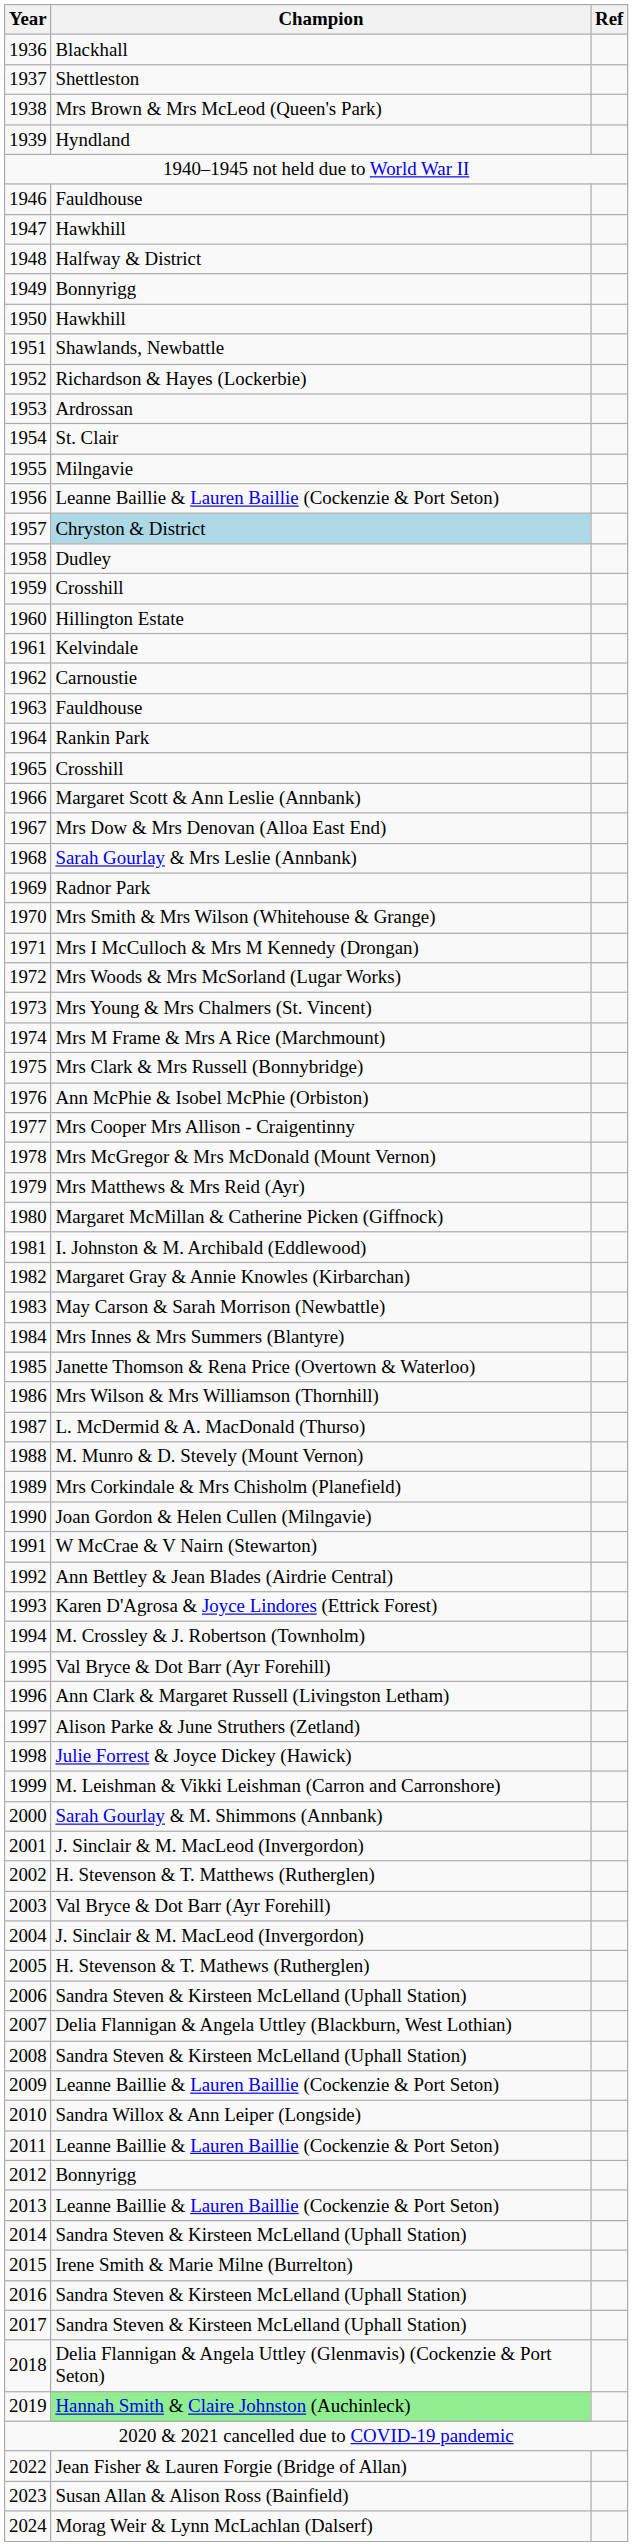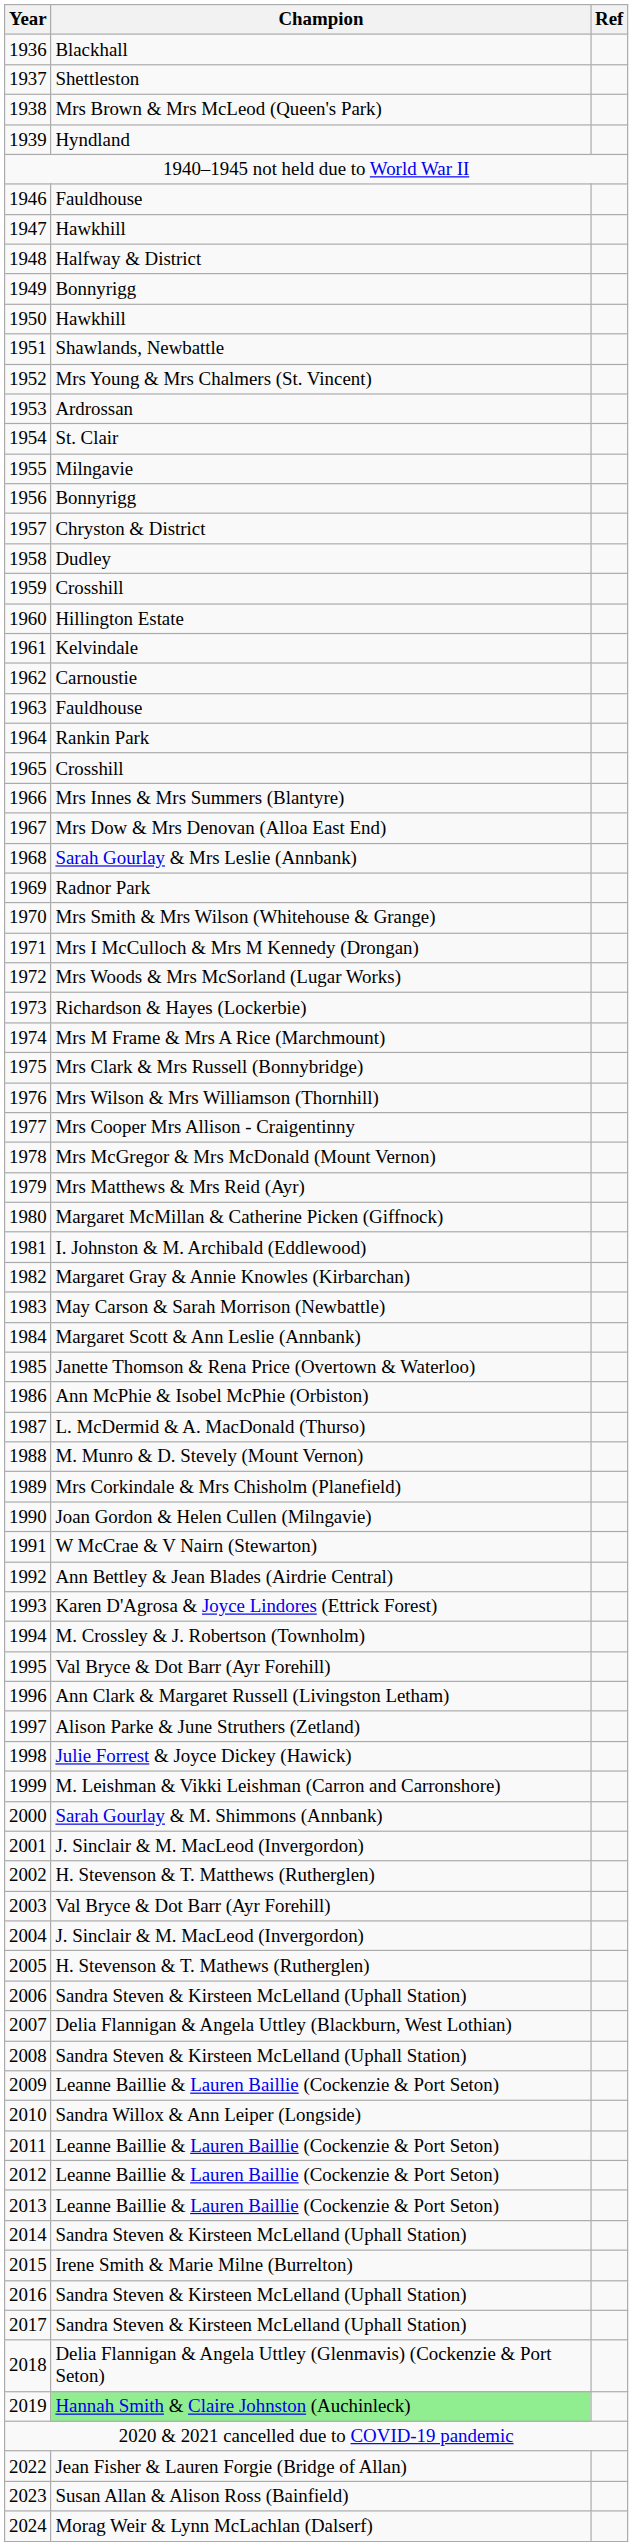 <table class="wikitable">
 <tr>
 <th width="30">Year</th>
 <th width="450">Champion</th>
 <th width="20">Ref</th>
 </tr>
 <tr>
 <td align=center>1936</td>
 <td>Blackhall</td>
 <td></td>
 </tr>
 <tr>
 <td align=center>1937</td>
 <td>Shettleston</td>
 <td></td>
 </tr>
 <tr>
 <td align=center>1938</td>
 <td>Mrs Brown & Mrs McLeod (Queen's Park)</td>
 <td></td>
 </tr>
 <tr>
 <td align=center>1939</td>
 <td>Hyndland</td>
 <td></td>
 </tr>
 <tr align=center>
 <td colspan=3>1940–1945 not held due to <a href='#'>World War II</a></td>
 </tr>
 <tr>
 <td align=center>1946</td>
 <td>Fauldhouse</td>
 <td></td>
 </tr>
 <tr>
 <td align=center>1947</td>
 <td>Hawkhill</td>
 <td></td>
 </tr>
 <tr>
 <td align=center>1948</td>
 <td>Halfway & District</td>
 <td></td>
 </tr>
 <tr>
 <td align=center>1949</td>
 <td>Bonnyrigg</td>
 <td></td>
 </tr>
 <tr>
 <td align=center>1950</td>
 <td>Hawkhill</td>
 <td></td>
 </tr>
 <tr>
 <td align=center>1951</td>
 <td>Shawlands, Newbattle</td>
 <td></td>
 </tr>
 <tr>
 <td align=center>1952</td>
-<td>Richardson & Hayes (Lockerbie)</td>
+<td>Mrs Young & Mrs Chalmers (St. Vincent)</td>
 <td></td>
 </tr>
 <tr>
 <td align=center>1953</td>
 <td>Ardrossan</td>
 <td></td>
 </tr>
 <tr>
 <td align=center>1954</td>
 <td>St. Clair</td>
 <td></td>
 </tr>
 <tr>
 <td align=center>1955</td>
 <td>Milngavie</td>
 <td></td>
 </tr>
 <tr>
 <td align=center>1956</td>
-<td>Leanne Baillie & <a href='#'>Lauren Baillie</a> (Cockenzie & Port Seton)</td>
+<td>Bonnyrigg</td>
 <td></td>
 </tr>
 <tr>
 <td align=center>1957</td>
-<td style="background: lightblue;">Chryston & District</td>
+<td>Chryston & District</td>
 <td></td>
 </tr>
 <tr>
 <td align=center>1958</td>
 <td>Dudley</td>
 <td></td>
 </tr>
 <tr>
 <td align=center>1959</td>
 <td>Crosshill</td>
 <td></td>
 </tr>
 <tr>
 <td align=center>1960</td>
 <td>Hillington Estate</td>
 <td></td>
 </tr>
 <tr>
 <td align=center>1961</td>
 <td>Kelvindale</td>
 <td></td>
 </tr>
 <tr>
 <td align=center>1962</td>
 <td>Carnoustie</td>
 <td></td>
 </tr>
 <tr>
 <td align=center>1963</td>
 <td>Fauldhouse</td>
 <td></td>
 </tr>
 <tr>
 <td align=center>1964</td>
 <td>Rankin Park</td>
 <td></td>
 </tr>
 <tr>
 <td align=center>1965</td>
 <td>Crosshill</td>
 <td></td>
 </tr>
 <tr>
 <td align=center>1966</td>
-<td>Margaret Scott & Ann Leslie (Annbank)</td>
+<td>Mrs Innes & Mrs Summers (Blantyre)</td>
 <td></td>
 </tr>
 <tr>
 <td align=center>1967</td>
 <td>Mrs Dow & Mrs Denovan (Alloa East End)</td>
 <td></td>
 </tr>
 <tr>
 <td align=center>1968</td>
 <td><a href='#'>Sarah Gourlay</a> & Mrs Leslie (Annbank)</td>
 <td></td>
 </tr>
 <tr>
 <td align=center>1969</td>
 <td>Radnor Park</td>
 <td></td>
 </tr>
 <tr>
 <td align=center>1970</td>
 <td>Mrs Smith & Mrs Wilson (Whitehouse & Grange)</td>
 <td></td>
 </tr>
 <tr>
 <td align=center>1971</td>
 <td>Mrs I McCulloch & Mrs M Kennedy (Drongan)</td>
 <td></td>
 </tr>
 <tr>
 <td align=center>1972</td>
 <td>Mrs Woods & Mrs McSorland (Lugar Works)</td>
 <td></td>
 </tr>
 <tr>
 <td align=center>1973</td>
-<td>Mrs Young & Mrs Chalmers (St. Vincent)</td>
+<td>Richardson & Hayes (Lockerbie)</td>
 <td></td>
 </tr>
 <tr>
 <td align=center>1974</td>
 <td>Mrs M Frame & Mrs A Rice (Marchmount)</td>
 <td></td>
 </tr>
 <tr>
 <td align=center>1975</td>
 <td>Mrs Clark & Mrs Russell (Bonnybridge)</td>
 <td></td>
 </tr>
 <tr>
 <td align=center>1976</td>
-<td>Ann McPhie & Isobel McPhie (Orbiston)</td>
+<td>Mrs Wilson & Mrs Williamson (Thornhill)</td>
 <td></td>
 </tr>
 <tr>
 <td align=center>1977</td>
 <td>Mrs Cooper Mrs Allison - Craigentinny</td>
 <td></td>
 </tr>
 <tr>
 <td align=center>1978</td>
 <td>Mrs McGregor & Mrs McDonald (Mount Vernon)</td>
 <td></td>
 </tr>
 <tr>
 <td align=center>1979</td>
 <td>Mrs Matthews & Mrs Reid (Ayr)</td>
 <td></td>
 </tr>
 <tr>
 <td align=center>1980</td>
 <td>Margaret McMillan & Catherine Picken (Giffnock)</td>
 <td></td>
 </tr>
 <tr>
 <td align=center>1981</td>
 <td>I. Johnston & M. Archibald (Eddlewood)</td>
 <td></td>
 </tr>
 <tr>
 <td align=center>1982</td>
 <td>Margaret Gray & Annie Knowles (Kirbarchan)</td>
 <td></td>
 </tr>
 <tr>
 <td align=center>1983</td>
 <td>May Carson & Sarah Morrison (Newbattle)</td>
 <td></td>
 </tr>
 <tr>
 <td align=center>1984</td>
-<td>Mrs Innes & Mrs Summers (Blantyre)</td>
+<td>Margaret Scott & Ann Leslie (Annbank)</td>
 <td></td>
 </tr>
 <tr>
 <td align=center>1985</td>
 <td>Janette Thomson & Rena Price (Overtown & Waterloo)</td>
 <td></td>
 </tr>
 <tr>
 <td align=center>1986</td>
-<td>Mrs Wilson & Mrs Williamson (Thornhill)</td>
+<td>Ann McPhie & Isobel McPhie (Orbiston)</td>
 <td></td>
 </tr>
 <tr>
 <td align=center>1987</td>
 <td>L. McDermid & A. MacDonald (Thurso)</td>
 <td></td>
 </tr>
 <tr>
 <td align=center>1988</td>
 <td>M. Munro & D. Stevely (Mount Vernon)</td>
 <td></td>
 </tr>
 <tr>
 <td align=center>1989</td>
 <td>Mrs Corkindale & Mrs Chisholm (Planefield)</td>
 <td></td>
 </tr>
 <tr>
 <td align=center>1990</td>
 <td>Joan Gordon & Helen Cullen (Milngavie)</td>
 <td></td>
 </tr>
 <tr>
 <td align=center>1991</td>
 <td>W McCrae & V Nairn (Stewarton)</td>
 <td></td>
 </tr>
 <tr>
 <td align=center>1992</td>
 <td>Ann Bettley & Jean Blades (Airdrie Central)</td>
 <td></td>
 </tr>
 <tr>
 <td align=center>1993</td>
 <td>Karen D'Agrosa & <a href='#'>Joyce Lindores</a> (Ettrick Forest)</td>
 <td></td>
 </tr>
 <tr>
 <td align=center>1994</td>
 <td>M. Crossley & J. Robertson (Townholm)</td>
 <td></td>
 </tr>
 <tr>
 <td align=center>1995</td>
 <td>Val Bryce & Dot Barr (Ayr Forehill)</td>
 <td></td>
 </tr>
 <tr>
 <td align=center>1996</td>
 <td>Ann Clark & Margaret Russell (Livingston Letham)</td>
 <td></td>
 </tr>
 <tr>
 <td align=center>1997</td>
 <td>Alison Parke & June Struthers (Zetland)</td>
 <td></td>
 </tr>
 <tr>
 <td align=center>1998</td>
 <td><a href='#'>Julie Forrest</a> & Joyce Dickey (Hawick)</td>
 <td></td>
 </tr>
 <tr>
 <td align=center>1999</td>
 <td>M. Leishman & Vikki Leishman (Carron and Carronshore)</td>
 <td></td>
 </tr>
 <tr>
 <td align=center>2000</td>
 <td><a href='#'>Sarah Gourlay</a> & M. Shimmons (Annbank)</td>
 <td></td>
 </tr>
 <tr>
 <td align=center>2001</td>
 <td>J. Sinclair & M. MacLeod (Invergordon)</td>
 <td></td>
 </tr>
 <tr>
 <td align=center>2002</td>
 <td>H. Stevenson & T. Matthews (Rutherglen)</td>
 <td></td>
 </tr>
 <tr>
 <td align=center>2003</td>
 <td>Val Bryce & Dot Barr (Ayr Forehill)</td>
 <td></td>
 </tr>
 <tr>
 <td align=center>2004</td>
 <td>J. Sinclair & M. MacLeod (Invergordon)</td>
 <td></td>
 </tr>
 <tr>
 <td align=center>2005</td>
 <td>H. Stevenson & T. Mathews (Rutherglen)</td>
 <td></td>
 </tr>
 <tr>
 <td align=center>2006</td>
 <td>Sandra Steven & Kirsteen McLelland (Uphall Station)</td>
 <td></td>
 </tr>
 <tr>
 <td align=center>2007</td>
 <td>Delia Flannigan & Angela Uttley (Blackburn, West Lothian)</td>
 <td></td>
 </tr>
 <tr>
 <td align=center>2008</td>
 <td>Sandra Steven & Kirsteen McLelland (Uphall Station)</td>
 <td></td>
 </tr>
 <tr>
 <td align=center>2009</td>
 <td>Leanne Baillie & <a href='#'>Lauren Baillie</a> (Cockenzie & Port Seton)</td>
 <td></td>
 </tr>
 <tr>
 <td align=center>2010</td>
 <td>Sandra Willox & Ann Leiper (Longside)</td>
 <td></td>
 </tr>
 <tr>
 <td align=center>2011</td>
 <td>Leanne Baillie & <a href='#'>Lauren Baillie</a> (Cockenzie & Port Seton)</td>
 <td></td>
 </tr>
 <tr>
 <td align=center>2012</td>
-<td>Bonnyrigg</td>
+<td>Leanne Baillie & <a href='#'>Lauren Baillie</a> (Cockenzie & Port Seton)</td>
 <td></td>
 </tr>
 <tr>
 <td align=center>2013</td>
 <td>Leanne Baillie & <a href='#'>Lauren Baillie</a> (Cockenzie & Port Seton)</td>
 <td></td>
 </tr>
 <tr>
 <td align=center>2014</td>
 <td>Sandra Steven & Kirsteen McLelland (Uphall Station)</td>
 <td></td>
 </tr>
 <tr>
 <td align=center>2015</td>
 <td>Irene Smith & Marie Milne (Burrelton)</td>
 <td></td>
 </tr>
 <tr>
 <td align=center>2016</td>
 <td>Sandra Steven & Kirsteen McLelland (Uphall Station)</td>
 <td></td>
 </tr>
 <tr>
 <td align=center>2017</td>
 <td>Sandra Steven & Kirsteen McLelland (Uphall Station)</td>
 <td></td>
 </tr>
 <tr>
 <td align=center>2018</td>
 <td>Delia Flannigan & Angela Uttley (Glenmavis)	(Cockenzie & Port Seton)</td>
 <td></td>
 </tr>
 <tr>
 <td align=center>2019</td>
 <td style="background: lightgreen;"><a href='#'>Hannah Smith</a> & <a href='#'>Claire Johnston</a> (Auchinleck)</td>
 <td></td>
 </tr>
 <tr align=center>
 <td colspan=3>2020 & 2021 cancelled due to  <a href='#'>COVID-19 pandemic</a></td>
 </tr>
 <tr>
 <td align=center>2022</td>
 <td>Jean Fisher & Lauren Forgie (Bridge of Allan)</td>
 <td></td>
 </tr>
 <tr>
 <td align=center>2023</td>
 <td>Susan Allan & Alison Ross (Bainfield)</td>
 <td></td>
 </tr>
 <tr>
 <td align=center>2024</td>
 <td>Morag Weir & Lynn McLachlan (Dalserf)</td>
 <td></td>
 </tr>
 </table>
